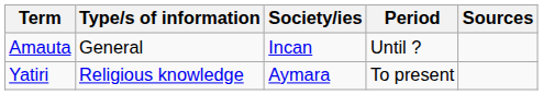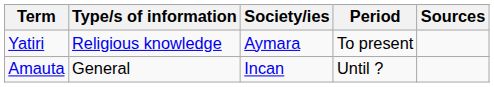 <table class="wikitable">
 <tr>
 <th>Term</th>
 <th>Type/s of information</th>
 <th>Society/ies</th>
 <th>Period</th>
 <th>Sources</th>
 </tr>
 <tr>
+<td><a href='#'>Yatiri</a></td>
+<td><a href='#'>Religious knowledge</a></td>
+<td><a href='#'>Aymara</a></td>
+<td>To present</td>
+<td></td>
+</tr>
+<tr>
 <td><a href='#'>Amauta</a></td>
 <td>General</td>
 <td><a href='#'>Incan</a></td>
 <td>Until ?</td>
 <td></td>
 </tr>
-<tr>
-<td><a href='#'>Yatiri</a></td>
-<td><a href='#'>Religious knowledge</a></td>
-<td><a href='#'>Aymara</a></td>
-<td>To present</td>
-<td></td>
-</tr>
 </table>
